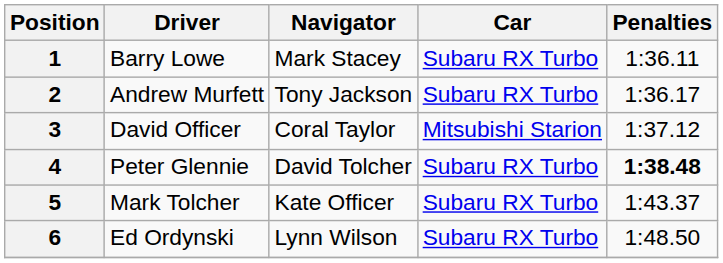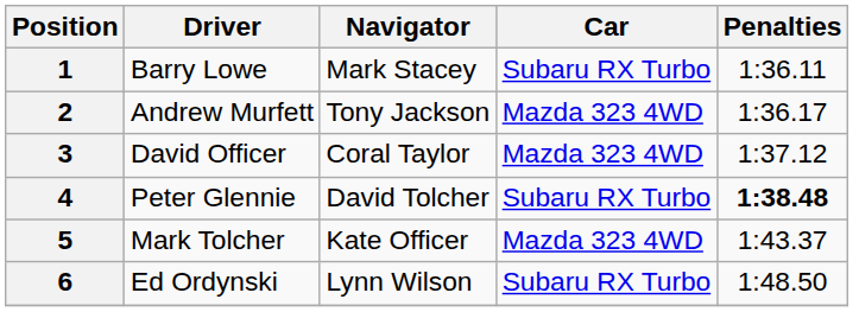 <table class="wikitable" border="1">
 <tr>
 <th>Position</th>
 <th>Driver</th>
 <th>Navigator</th>
 <th>Car</th>
 <th>Penalties</th>
 </tr>
 <tr>
 <th>1</th>
 <td>Barry Lowe</td>
 <td>Mark Stacey</td>
 <td><a href='#'>Subaru RX Turbo</a></td>
 <td align="center">1:36.11</td>
 </tr>
 <tr>
 <th>2</th>
 <td>Andrew Murfett</td>
 <td>Tony Jackson</td>
-<td><a href='#'>Subaru RX Turbo</a></td>
+<td><a href='#'>Mazda 323 4WD</a></td>
 <td align="center">1:36.17</td>
 </tr>
 <tr>
 <th>3</th>
 <td>David Officer</td>
 <td>Coral Taylor</td>
-<td><a href='#'>Mitsubishi Starion</a></td>
+<td><a href='#'>Mazda 323 4WD</a></td>
 <td align="center">1:37.12</td>
 </tr>
 <tr>
 <th>4</th>
 <td>Peter Glennie</td>
 <td>David Tolcher</td>
 <td><a href='#'>Subaru RX Turbo</a></td>
 <td align="center"><strong>1:38.48</strong></td>
 </tr>
 <tr>
 <th>5</th>
 <td>Mark Tolcher</td>
 <td>Kate Officer</td>
-<td><a href='#'>Subaru RX Turbo</a></td>
+<td><a href='#'>Mazda 323 4WD</a></td>
 <td align="center">1:43.37</td>
 </tr>
 <tr>
 <th>6</th>
 <td>Ed Ordynski</td>
 <td>Lynn Wilson</td>
 <td><a href='#'>Subaru RX Turbo</a></td>
 <td align="center">1:48.50</td>
 </tr>
 <tr>
 </tr>
 </table>
